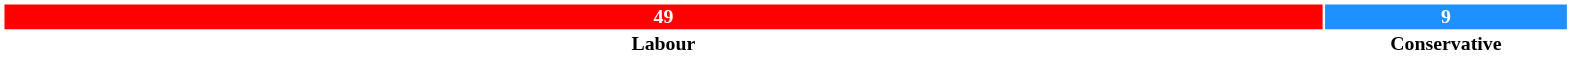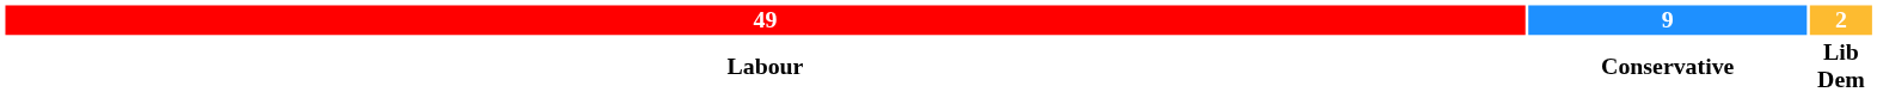 <table style="width:100%; text-align:center;">
 <tr style="color:white;">
 <td style="background:red; width:81.67%;"><strong>49</strong></td>
 <td style="background:dodgerblue; width:15%;"><strong>9</strong></td>
+<td style="background:#FDBB30; width:3.33%;"><strong>2</strong></td>
 </tr>
 <tr>
 <td><span><strong>Labour</strong></span></td>
 <td><span><strong>Conservative</strong></span></td>
+<td><span><strong>Lib<br>Dem</strong></span></td>
 </tr>
 </table>
